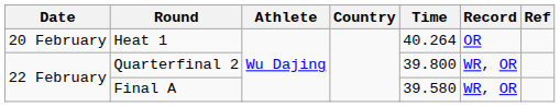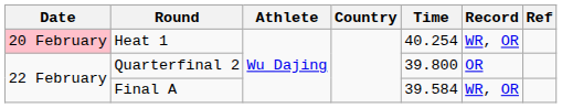 <table class="wikitable">
 <tr>
 <th>Date</th>
 <th>Round</th>
 <th>Athlete</th>
 <th>Country</th>
 <th>Time</th>
 <th>Record</th>
 <th>Ref</th>
 </tr>
 <tr>
-<td>20 February</td>
+<td style="background: pink;">20 February</td>
 <td>Heat 1</td>
 <td rowspan=3><a href='#'>Wu Dajing</a></td>
 <td rowspan=3></td>
-<td>40.264</td>
-<td><a href='#'>OR</a></td>
+<td>40.254</td>
+<td><a href='#'>WR</a>, <a href='#'>OR</a></td>
 <td align=center></td>
 </tr>
 <tr>
 <td rowspan=2>22 February</td>
 <td>Quarterfinal 2</td>
 <td>39.800</td>
-<td><a href='#'>WR</a>, <a href='#'>OR</a></td>
+<td><a href='#'>OR</a></td>
 <td align=center></td>
 </tr>
 <tr>
 <td>Final A</td>
-<td>39.580</td>
+<td>39.584</td>
 <td><a href='#'>WR</a>, <a href='#'>OR</a></td>
 <td align=center></td>
 </tr>
 </table>
